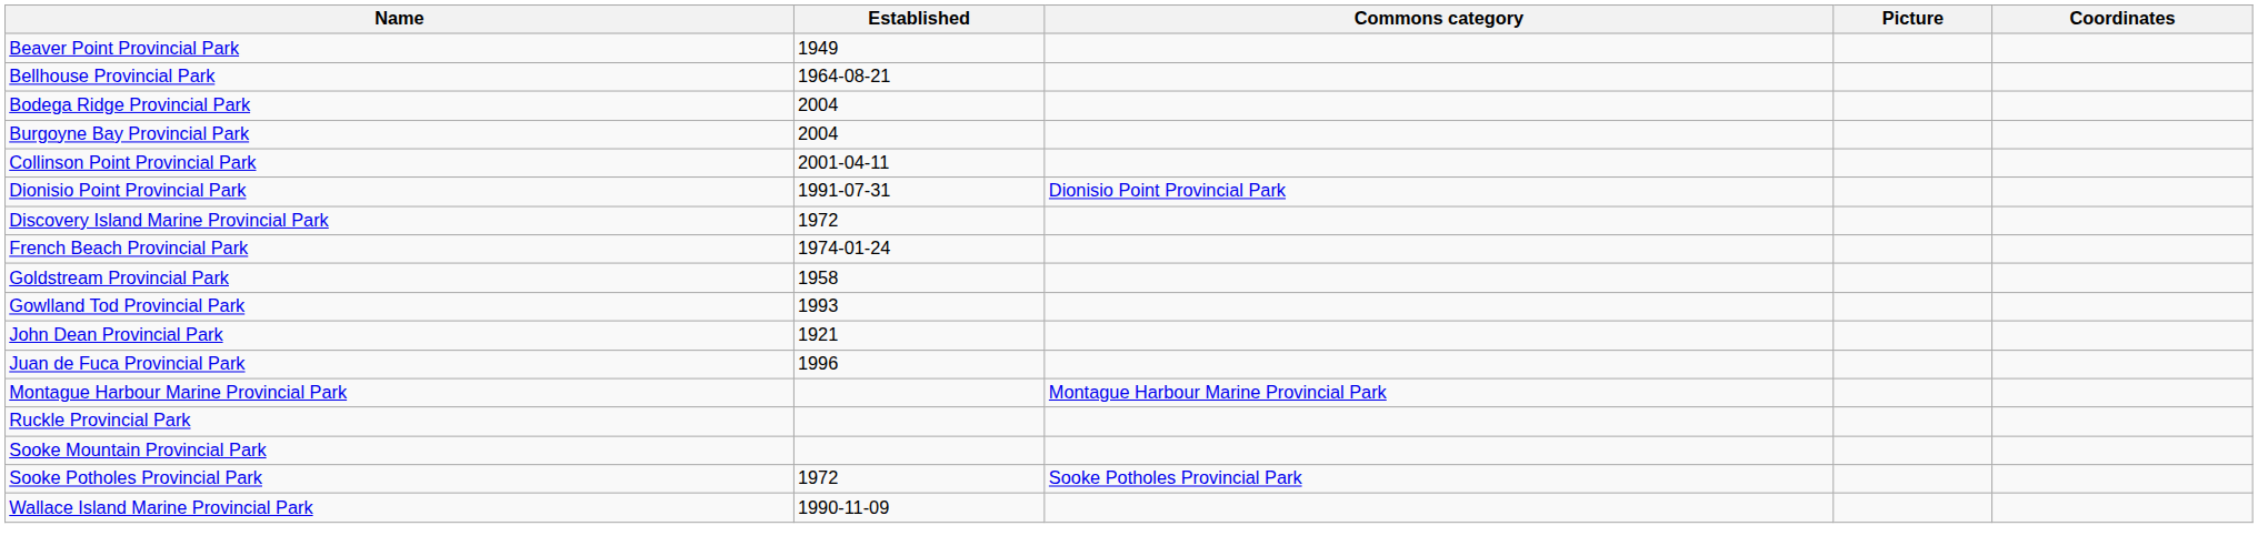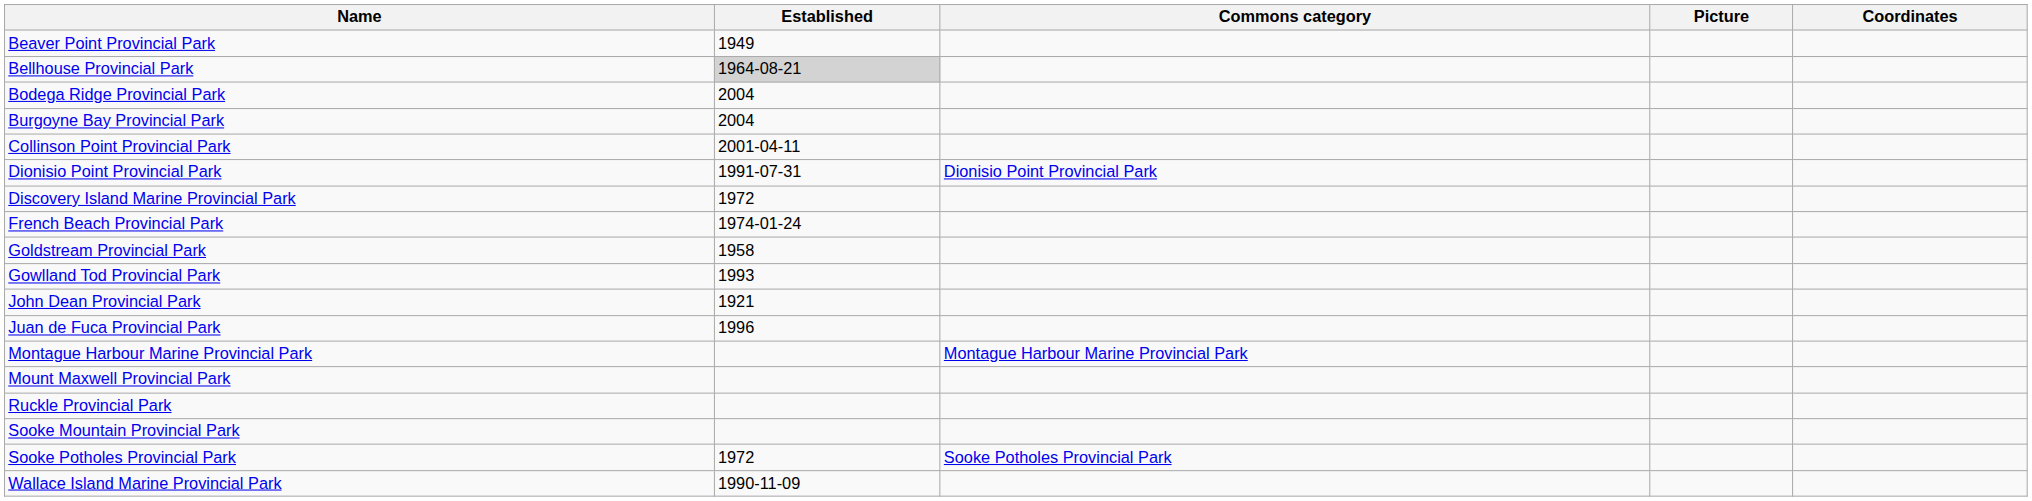 <table class='wikitable sortable' style="width:100%">
 <tr>
 <th>Name</th>
 <th>Established</th>
 <th>Commons category</th>
 <th>Picture</th>
 <th>Coordinates</th>
 </tr>
 <tr>
 <td><a href='#'>Beaver Point Provincial Park</a></td>
 <td>1949</td>
 <td></td>
 <td></td>
 <td></td>
 </tr>
 <tr>
 <td><a href='#'>Bellhouse Provincial Park</a></td>
-<td>1964-08-21</td>
+<td style="background: lightgrey;">1964-08-21</td>
 <td></td>
 <td></td>
 <td></td>
 </tr>
 <tr>
 <td><a href='#'>Bodega Ridge Provincial Park</a></td>
 <td>2004</td>
 <td></td>
 <td></td>
 <td></td>
 </tr>
 <tr>
 <td><a href='#'>Burgoyne Bay Provincial Park</a></td>
 <td>2004</td>
 <td></td>
 <td></td>
 <td></td>
 </tr>
 <tr>
 <td><a href='#'>Collinson Point Provincial Park</a></td>
 <td>2001-04-11</td>
 <td></td>
 <td></td>
 <td></td>
 </tr>
 <tr>
 <td><a href='#'>Dionisio Point Provincial Park</a></td>
 <td>1991-07-31</td>
 <td><a href='#'>Dionisio Point Provincial Park</a></td>
 <td></td>
 <td></td>
 </tr>
 <tr>
 <td><a href='#'>Discovery Island Marine Provincial Park</a></td>
 <td>1972</td>
 <td></td>
 <td></td>
 <td></td>
 </tr>
 <tr>
 <td><a href='#'>French Beach Provincial Park</a></td>
 <td>1974-01-24</td>
 <td></td>
 <td></td>
 <td></td>
 </tr>
 <tr>
 <td><a href='#'>Goldstream Provincial Park</a></td>
 <td>1958</td>
 <td></td>
 <td></td>
 <td></td>
 </tr>
 <tr>
 <td><a href='#'>Gowlland Tod Provincial Park</a></td>
 <td>1993</td>
 <td></td>
 <td></td>
 <td></td>
 </tr>
 <tr>
 <td><a href='#'>John Dean Provincial Park</a></td>
 <td>1921</td>
 <td></td>
 <td></td>
 <td></td>
 </tr>
 <tr>
 <td><a href='#'>Juan de Fuca Provincial Park</a></td>
 <td>1996</td>
 <td></td>
 <td></td>
 <td></td>
 </tr>
 <tr>
 <td><a href='#'>Montague Harbour Marine Provincial Park</a></td>
 <td></td>
 <td><a href='#'>Montague Harbour Marine Provincial Park</a></td>
 <td></td>
 <td></td>
 </tr>
 <tr>
+<td><a href='#'>Mount Maxwell Provincial Park</a></td>
+<td></td>
+<td></td>
+<td></td>
+<td></td>
+</tr>
+<tr>
 <td><a href='#'>Ruckle Provincial Park</a></td>
 <td></td>
 <td></td>
 <td></td>
 <td></td>
 </tr>
 <tr>
 <td><a href='#'>Sooke Mountain Provincial Park</a></td>
 <td></td>
 <td></td>
 <td></td>
 <td></td>
 </tr>
 <tr>
 <td><a href='#'>Sooke Potholes Provincial Park</a></td>
 <td>1972</td>
 <td><a href='#'>Sooke Potholes Provincial Park</a></td>
 <td></td>
 <td></td>
 </tr>
 <tr>
 <td><a href='#'>Wallace Island Marine Provincial Park</a></td>
 <td>1990-11-09</td>
 <td></td>
 <td></td>
 <td></td>
 </tr>
 </table>
